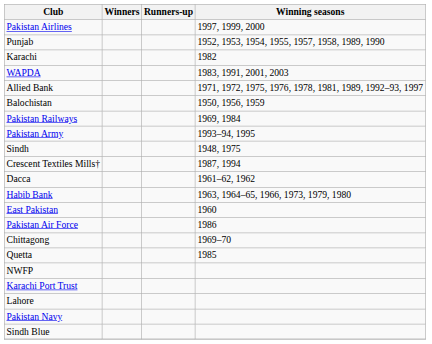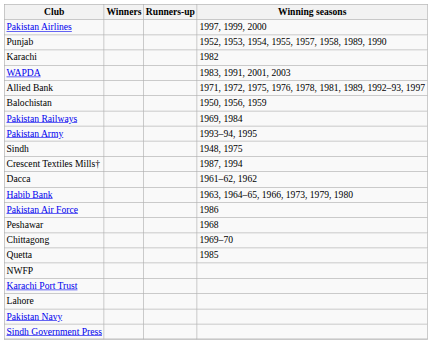 <table class="wikitable sortable">
 <tr>
 <th>Club</th>
 <th>Winners</th>
 <th>Runners-up</th>
 <th>Winning seasons</th>
 </tr>
 <tr>
 <td><a href='#'>Pakistan Airlines</a></td>
 <td></td>
 <td></td>
 <td>1997, 1999, 2000</td>
 </tr>
 <tr>
 <td>Punjab</td>
 <td></td>
 <td></td>
 <td>1952, 1953, 1954, 1955, 1957, 1958, 1989, 1990</td>
 </tr>
 <tr>
 <td>Karachi</td>
 <td></td>
 <td></td>
 <td>1982</td>
 </tr>
 <tr>
 <td><a href='#'>WAPDA</a></td>
 <td></td>
 <td></td>
 <td>1983, 1991, 2001, 2003</td>
 </tr>
 <tr>
 <td>Allied Bank</td>
 <td></td>
 <td></td>
 <td>1971, 1972, 1975, 1976, 1978, 1981, 1989, 1992–93, 1997</td>
 </tr>
 <tr>
 <td>Balochistan</td>
 <td></td>
 <td></td>
 <td>1950, 1956, 1959</td>
 </tr>
 <tr>
 <td><a href='#'>Pakistan Railways</a></td>
 <td></td>
 <td></td>
 <td>1969, 1984</td>
 </tr>
 <tr>
 <td><a href='#'>Pakistan Army</a></td>
 <td></td>
 <td></td>
 <td>1993–94, 1995</td>
 </tr>
 <tr>
 <td>Sindh</td>
 <td></td>
 <td></td>
 <td>1948, 1975</td>
 </tr>
 <tr>
 <td>Crescent Textiles Mills†</td>
 <td></td>
 <td></td>
 <td>1987, 1994</td>
 </tr>
 <tr>
 <td>Dacca</td>
 <td></td>
 <td></td>
 <td>1961–62, 1962</td>
 </tr>
 <tr>
 <td><a href='#'>Habib Bank</a></td>
 <td></td>
 <td></td>
 <td>1963, 1964–65, 1966, 1973, 1979, 1980</td>
 </tr>
 <tr>
-<td><a href='#'>East Pakistan</a></td>
-<td></td>
-<td></td>
-<td>1960</td>
-</tr>
-<tr>
 <td><a href='#'>Pakistan Air Force</a></td>
 <td></td>
 <td></td>
 <td>1986</td>
+</tr>
+<tr>
+<td>Peshawar</td>
+<td></td>
+<td></td>
+<td>1968</td>
 </tr>
 <tr>
 <td>Chittagong</td>
 <td></td>
 <td></td>
 <td>1969–70</td>
 </tr>
 <tr>
 <td>Quetta</td>
 <td></td>
 <td></td>
 <td>1985</td>
 </tr>
 <tr>
 <td>NWFP</td>
 <td></td>
 <td></td>
 <td></td>
 </tr>
 <tr>
 <td><a href='#'>Karachi Port Trust</a></td>
 <td></td>
 <td></td>
 <td></td>
 </tr>
 <tr>
 <td>Lahore</td>
 <td></td>
 <td></td>
 <td></td>
 </tr>
 <tr>
 <td><a href='#'>Pakistan Navy</a></td>
 <td></td>
 <td></td>
 <td></td>
 </tr>
 <tr>
-<td>Sindh Blue</td>
+<td><a href='#'>Sindh Government Press</a></td>
 <td></td>
 <td></td>
 <td></td>
 </tr>
 <tr>
 </tr>
 </table>
